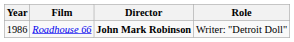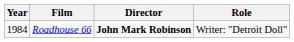 <table class="wikitable">
 <tr>
 <th>Year</th>
 <th>Film</th>
 <th>Director</th>
 <th>Role</th>
 </tr>
 <tr>
-<td>1986</td>
+<td>1984</td>
 <td><em><a href='#'>Roadhouse 66</a></em></td>
 <td><strong>John Mark Robinson</strong></td>
 <td>Writer: "Detroit Doll"</td>
 </tr>
 </table>
